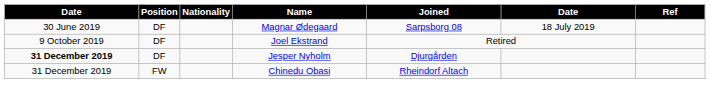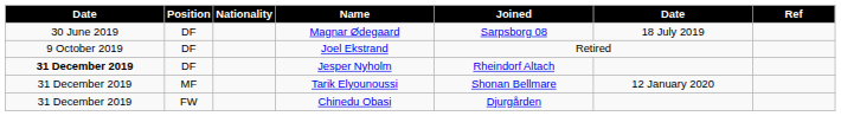 <table class="wikitable"  style="text-align:center; font-size:90%; ">
 <tr>
 <th style="background:#000000; color:white; width:200px;">Date</th>
 <th style="background:#000000; color:white; width:50px;">Position</th>
 <th style="background:#000000; color:white; width:50px;">Nationality</th>
 <th style="background:#000000; color:white; width:200px;">Name</th>
 <th style="background:#000000; color:white; width:200px;">Joined</th>
 <th style="background:#000000; color:white; width:200px;">Date</th>
 <th style="background:#000000; color:white; width:100px;">Ref</th>
 </tr>
 <tr>
 <td>30 June 2019</td>
 <td>DF</td>
 <td></td>
 <td><a href='#'>Magnar Ødegaard</a></td>
 <td><a href='#'>Sarpsborg 08</a></td>
 <td>18 July 2019</td>
 <td></td>
 </tr>
 <tr>
 <td>9 October 2019</td>
 <td>DF</td>
 <td></td>
 <td><a href='#'>Joel Ekstrand</a></td>
 <td colspan="2">Retired</td>
 <td></td>
 </tr>
 <tr>
 <td><strong>31 December 2019</strong></td>
 <td>DF</td>
 <td></td>
 <td><a href='#'>Jesper Nyholm</a></td>
-<td><a href='#'>Djurgården</a></td>
+<td><a href='#'>Rheindorf Altach</a></td>
 <td></td>
+<td></td>
+</tr>
+<tr>
+<td>31 December 2019</td>
+<td>MF</td>
+<td></td>
+<td><a href='#'>Tarik Elyounoussi</a></td>
+<td><a href='#'>Shonan Bellmare</a></td>
+<td>12 January 2020</td>
 <td></td>
 </tr>
 <tr>
 <td>31 December 2019</td>
 <td>FW</td>
 <td></td>
 <td><a href='#'>Chinedu Obasi</a></td>
-<td><a href='#'>Rheindorf Altach</a></td>
+<td><a href='#'>Djurgården</a></td>
 <td></td>
 <td></td>
 </tr>
 </table>
